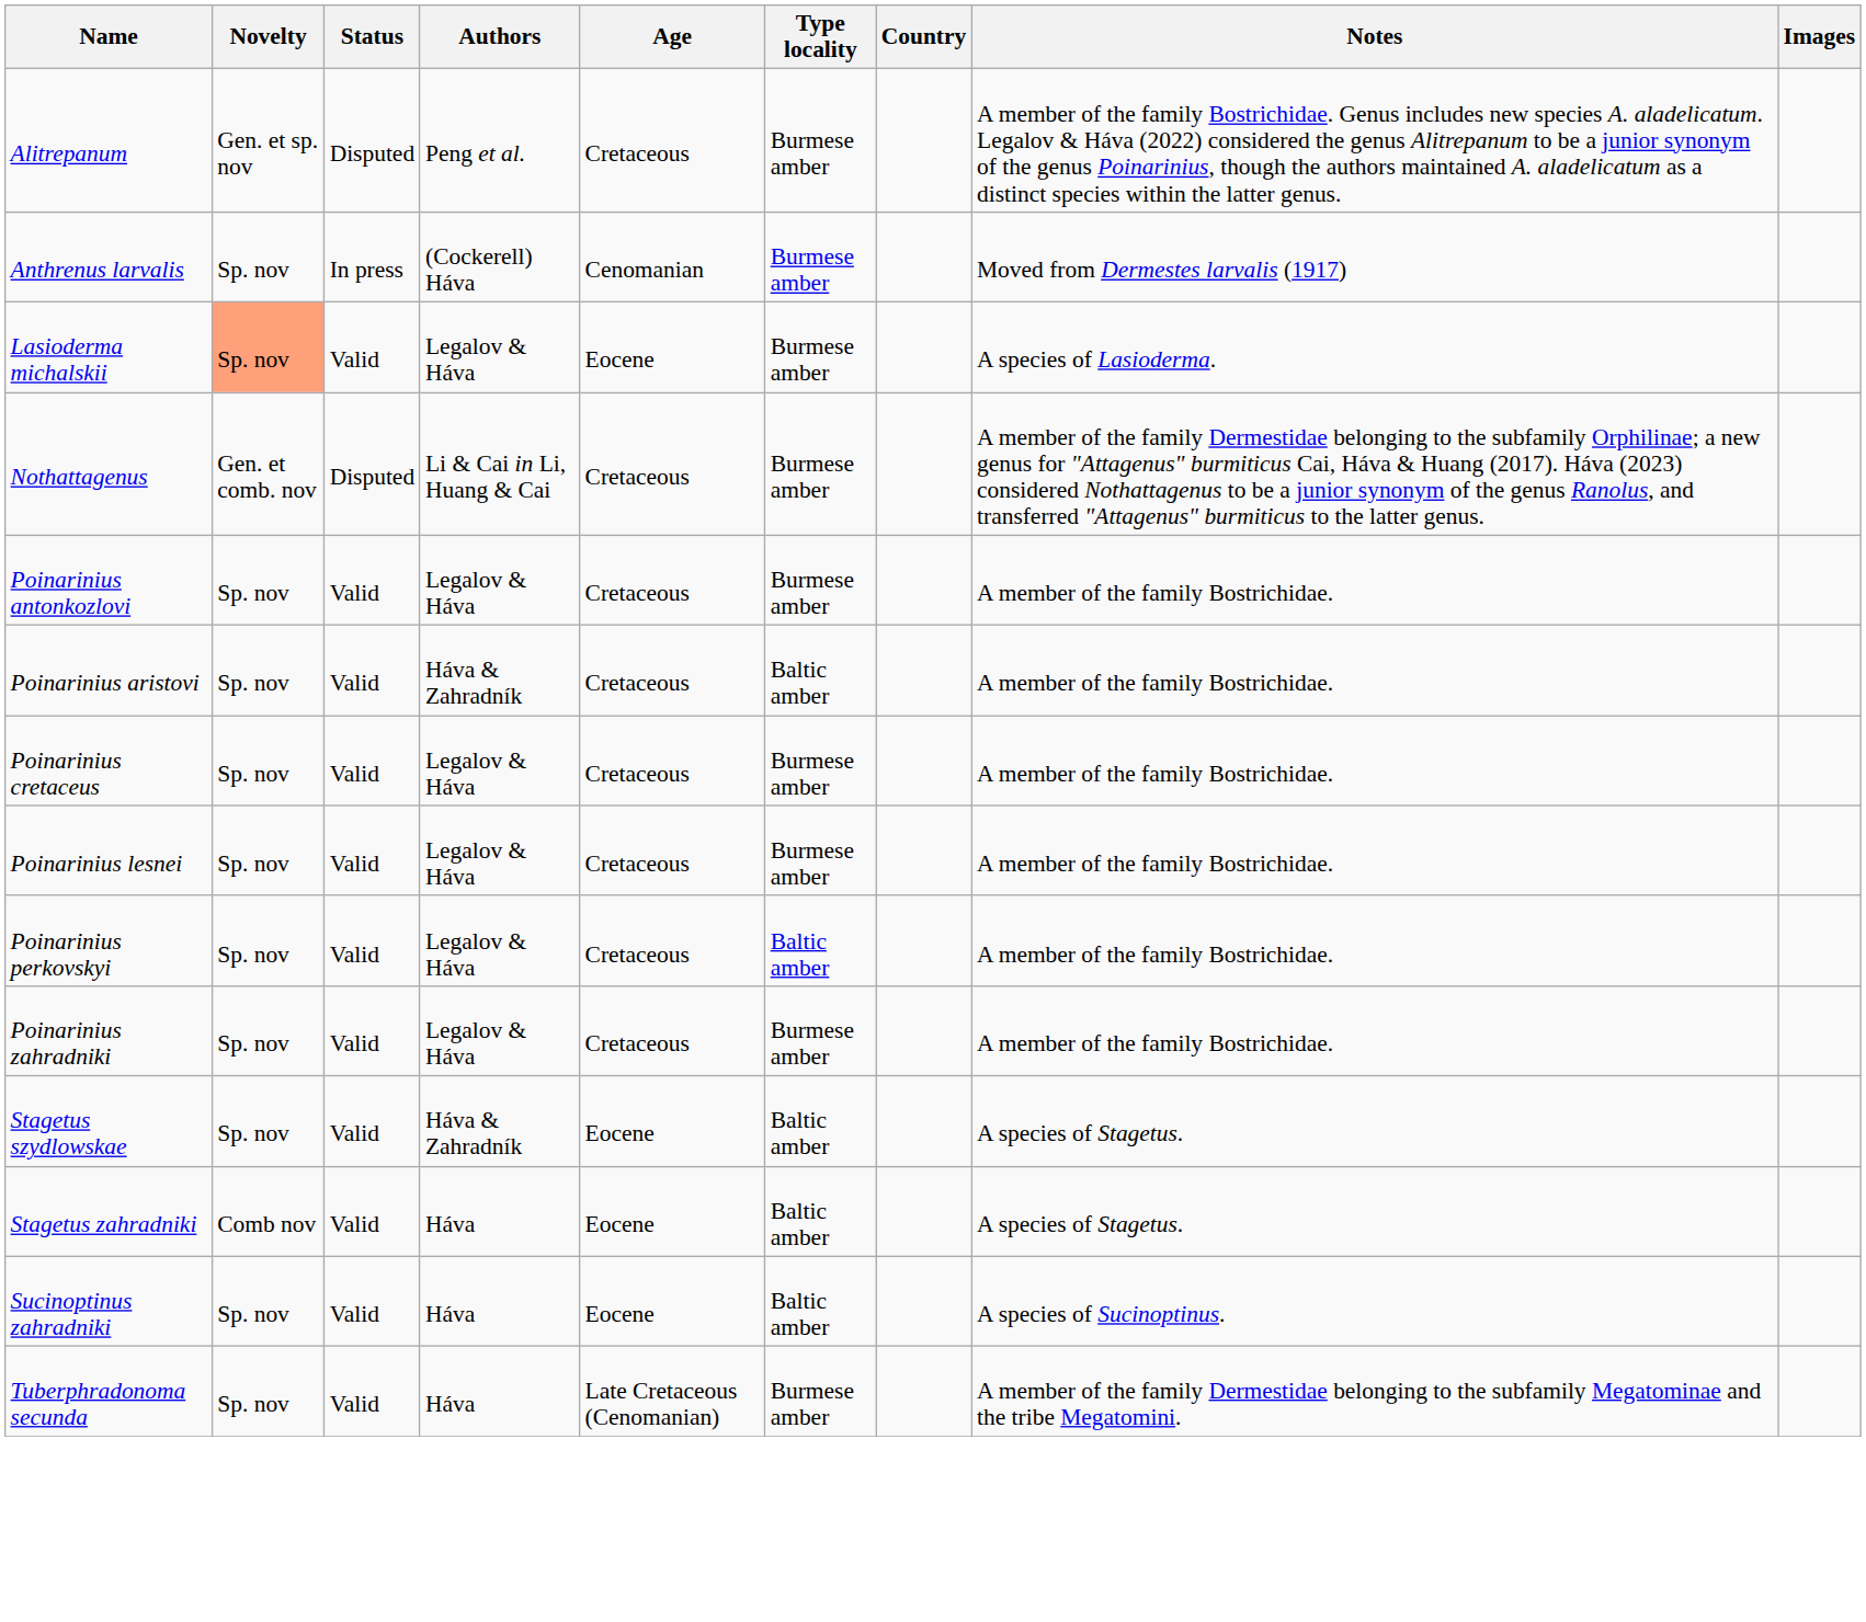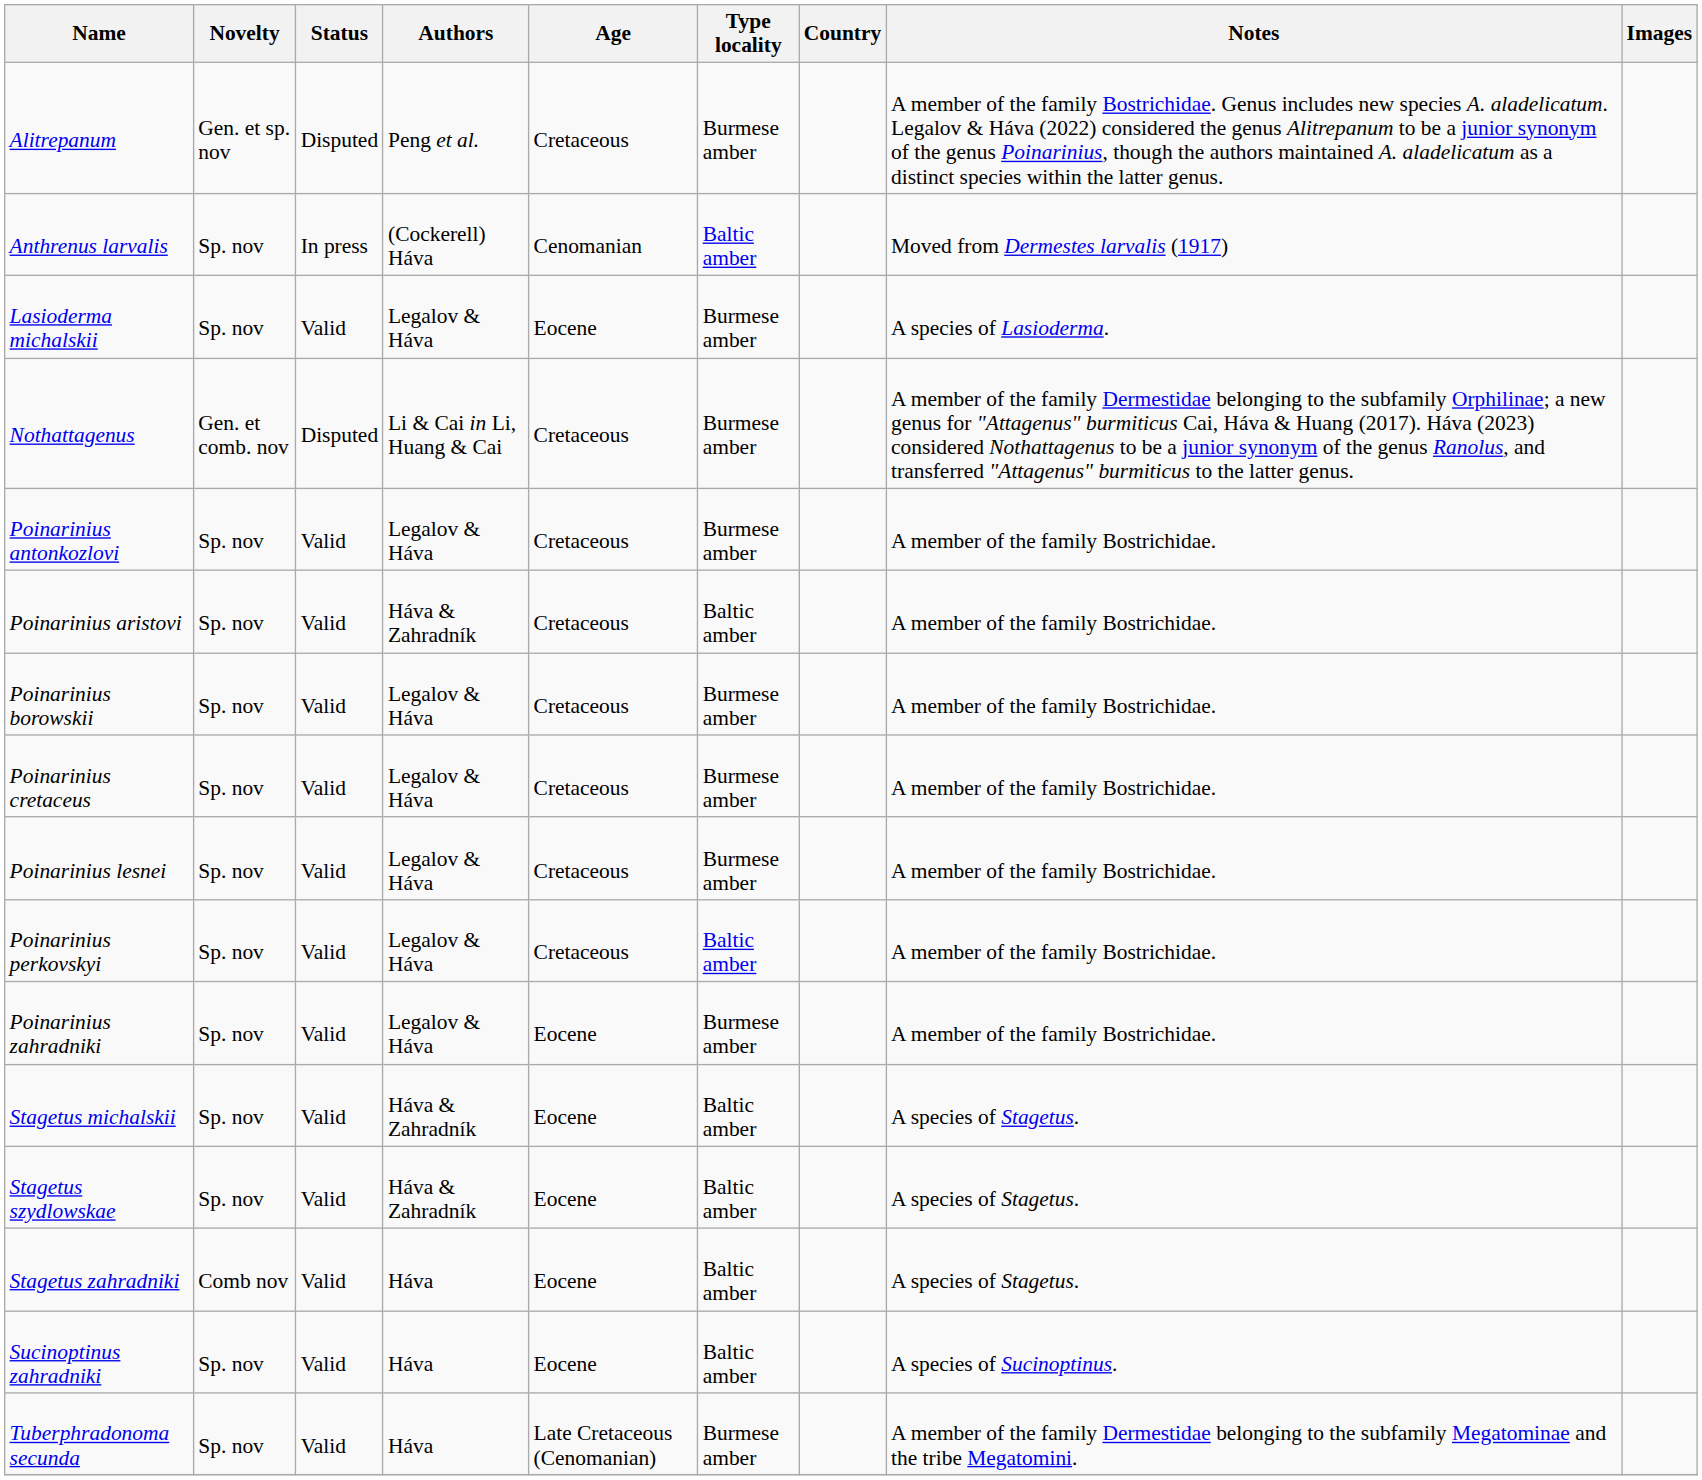 <table class="wikitable sortable" align="center" width="100%">
 <tr>
 <th>Name</th>
 <th>Novelty</th>
 <th>Status</th>
 <th>Authors</th>
 <th>Age</th>
 <th>Type locality</th>
 <th>Country</th>
 <th>Notes</th>
 <th>Images</th>
 </tr>
 <tr>
 <td><br><em><a href='#'>Alitrepanum</a></em></td>
 <td><br>Gen. et sp. nov</td>
 <td><br>Disputed</td>
 <td><br>Peng <em>et al.</em></td>
 <td><br>Cretaceous</td>
 <td><br>Burmese amber</td>
 <td><br></td>
 <td><br>A member of the family <a href='#'>Bostrichidae</a>. Genus includes new species <em>A. aladelicatum</em>. Legalov & Háva (2022) considered the genus <em>Alitrepanum</em> to be a <a href='#'>junior synonym</a> of the genus <em><a href='#'>Poinarinius</a></em>, though the authors maintained <em>A. aladelicatum</em> as a distinct species within the latter genus.</td>
 <td></td>
 </tr>
 <tr>
 <td><br><em><a href='#'>Anthrenus larvalis</a></em></td>
 <td><br>Sp. nov</td>
 <td><br>In press</td>
 <td><br>(Cockerell) Háva</td>
 <td><br>Cenomanian</td>
-<td><br><a href='#'>Burmese amber</a></td>
+<td><br><a href='#'>Baltic amber</a></td>
 <td><br></td>
 <td><br>Moved from <em><a href='#'>Dermestes larvalis</a></em> (<a href='#'>1917</a>)</td>
 <td></td>
 </tr>
 <tr>
 <td><br><em><a href='#'>Lasioderma michalskii</a></em></td>
-<td style="background: lightsalmon;"><br>Sp. nov</td>
+<td><br>Sp. nov</td>
 <td><br>Valid</td>
 <td><br>Legalov & Háva</td>
 <td><br>Eocene</td>
 <td><br>Burmese amber</td>
 <td><br></td>
 <td><br>A species of <em><a href='#'>Lasioderma</a></em>.</td>
 <td></td>
 </tr>
 <tr>
 <td><br><em><a href='#'>Nothattagenus</a></em></td>
 <td><br>Gen. et comb. nov</td>
 <td><br>Disputed</td>
 <td><br>Li & Cai <em>in</em> Li, Huang & Cai</td>
 <td><br>Cretaceous</td>
 <td><br>Burmese amber</td>
 <td><br></td>
 <td><br>A member of the family <a href='#'>Dermestidae</a> belonging to the subfamily <a href='#'>Orphilinae</a>; a new genus for <em>"Attagenus" burmiticus</em> Cai, Háva & Huang (2017). Háva (2023) considered <em>Nothattagenus</em> to be a <a href='#'>junior synonym</a> of the genus <em><a href='#'>Ranolus</a></em>, and transferred <em>"Attagenus" burmiticus</em> to the latter genus.</td>
 <td></td>
 </tr>
 <tr>
 <td><br><em><a href='#'>Poinarinius antonkozlovi</a></em></td>
 <td><br>Sp. nov</td>
 <td><br>Valid</td>
 <td><br>Legalov & Háva</td>
 <td><br>Cretaceous</td>
 <td><br>Burmese amber</td>
 <td><br></td>
 <td><br>A member of the family Bostrichidae.</td>
 <td></td>
 </tr>
 <tr>
 <td><br><em>Poinarinius aristovi</em></td>
 <td><br>Sp. nov</td>
 <td><br>Valid</td>
 <td><br>Háva & Zahradník</td>
 <td><br>Cretaceous</td>
 <td><br>Baltic amber</td>
 <td><br></td>
 <td><br>A member of the family Bostrichidae.</td>
 <td></td>
 </tr>
 <tr>
+<td><br><em>Poinarinius borowskii</em></td>
+<td><br>Sp. nov</td>
+<td><br>Valid</td>
+<td><br>Legalov & Háva</td>
+<td><br>Cretaceous</td>
+<td><br>Burmese amber</td>
+<td><br></td>
+<td><br>A member of the family Bostrichidae.</td>
+<td></td>
+</tr>
+<tr>
 <td><br><em>Poinarinius cretaceus</em></td>
 <td><br>Sp. nov</td>
 <td><br>Valid</td>
 <td><br>Legalov & Háva</td>
 <td><br>Cretaceous</td>
 <td><br>Burmese amber</td>
 <td><br></td>
 <td><br>A member of the family Bostrichidae.</td>
 <td></td>
 </tr>
 <tr>
 <td><br><em>Poinarinius lesnei</em></td>
 <td><br>Sp. nov</td>
 <td><br>Valid</td>
 <td><br>Legalov & Háva</td>
 <td><br>Cretaceous</td>
 <td><br>Burmese amber</td>
 <td><br></td>
 <td><br>A member of the family Bostrichidae.</td>
 <td></td>
 </tr>
 <tr>
 <td><br><em>Poinarinius perkovskyi</em></td>
 <td><br>Sp. nov</td>
 <td><br>Valid</td>
 <td><br>Legalov & Háva</td>
 <td><br>Cretaceous</td>
 <td><br><a href='#'>Baltic amber</a></td>
 <td><br></td>
 <td><br>A member of the family Bostrichidae.</td>
 <td></td>
 </tr>
 <tr>
 <td><br><em>Poinarinius zahradniki</em></td>
 <td><br>Sp. nov</td>
 <td><br>Valid</td>
 <td><br>Legalov & Háva</td>
-<td><br>Cretaceous</td>
+<td><br>Eocene</td>
 <td><br>Burmese amber</td>
 <td><br></td>
 <td><br>A member of the family Bostrichidae.</td>
+<td></td>
+</tr>
+<tr>
+<td><br><em><a href='#'>Stagetus michalskii</a></em></td>
+<td><br>Sp. nov</td>
+<td><br>Valid</td>
+<td><br>Háva & Zahradník</td>
+<td><br>Eocene</td>
+<td><br>Baltic amber</td>
+<td><br></td>
+<td><br>A species of <em><a href='#'>Stagetus</a></em>.</td>
 <td></td>
 </tr>
 <tr>
 <td><br><em><a href='#'>Stagetus szydlowskae</a></em></td>
 <td><br>Sp. nov</td>
 <td><br>Valid</td>
 <td><br>Háva & Zahradník</td>
 <td><br>Eocene</td>
 <td><br>Baltic amber</td>
 <td><br></td>
 <td><br>A species of <em>Stagetus</em>.</td>
 <td></td>
 </tr>
 <tr>
 <td><br><em><a href='#'>Stagetus zahradniki</a></em></td>
 <td><br>Comb nov</td>
 <td><br>Valid</td>
 <td><br>Háva</td>
 <td><br>Eocene</td>
 <td><br>Baltic amber</td>
 <td><br></td>
 <td><br>A species of <em>Stagetus</em>.</td>
 <td></td>
 </tr>
 <tr>
 <td><br><em><a href='#'>Sucinoptinus zahradniki</a></em></td>
 <td><br>Sp. nov</td>
 <td><br>Valid</td>
 <td><br>Háva</td>
 <td><br>Eocene</td>
 <td><br>Baltic amber</td>
 <td><br></td>
 <td><br>A species of <em><a href='#'>Sucinoptinus</a></em>.</td>
 <td></td>
 </tr>
 <tr>
 <td><br><em><a href='#'>Tuberphradonoma secunda</a></em></td>
 <td><br>Sp. nov</td>
 <td><br>Valid</td>
 <td><br>Háva</td>
 <td><br>Late Cretaceous (Cenomanian)</td>
 <td><br>Burmese amber</td>
 <td><br></td>
 <td><br>A member of the family <a href='#'>Dermestidae</a> belonging to the subfamily <a href='#'>Megatominae</a> and the tribe <a href='#'>Megatomini</a>.</td>
 <td></td>
 </tr>
 <tr>
 </tr>
 </table>
